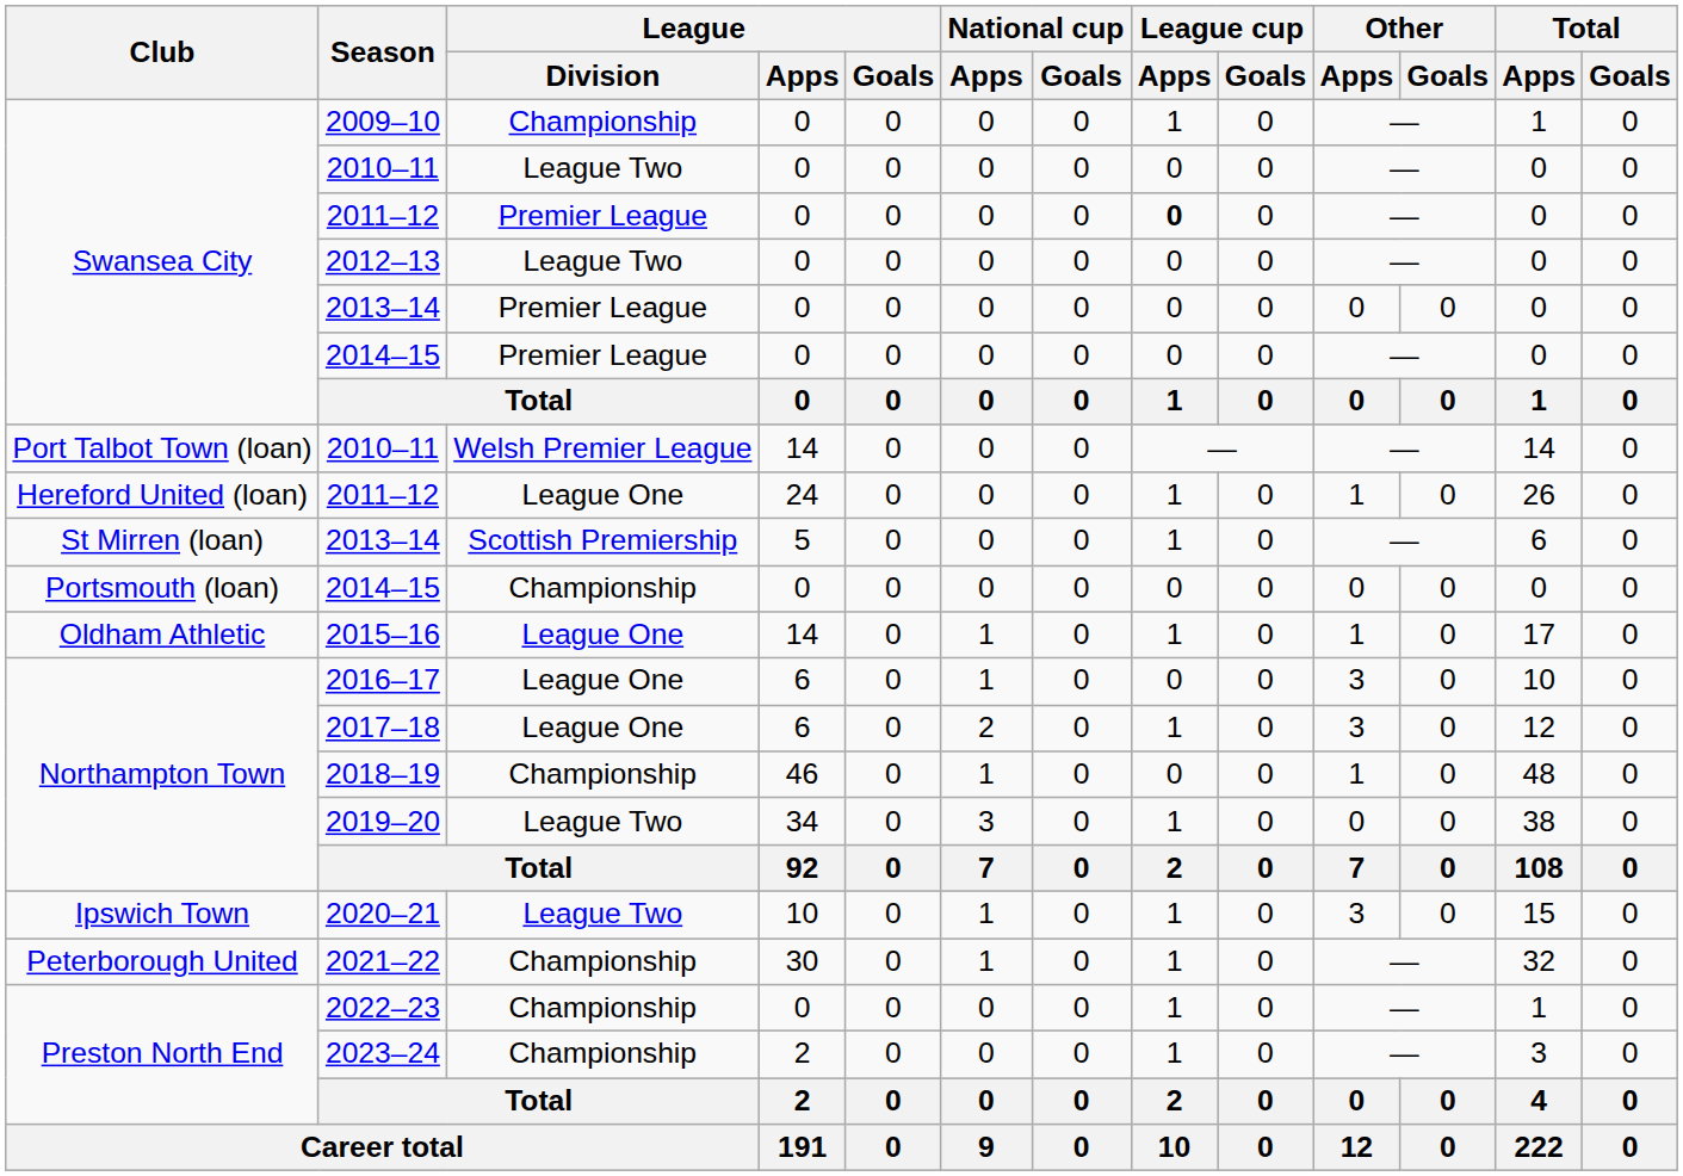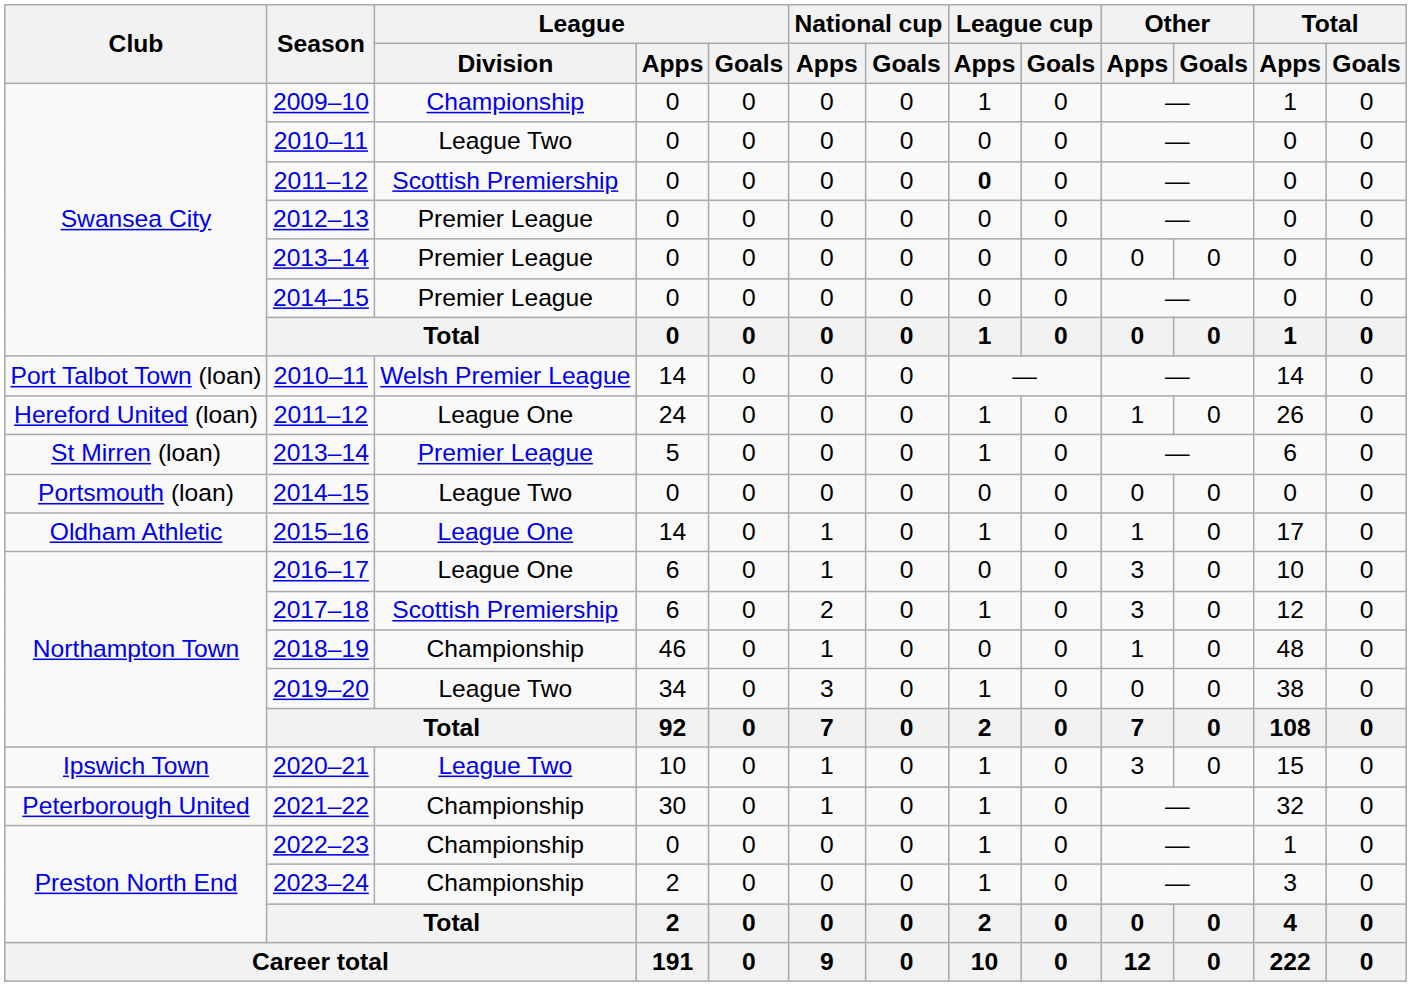 <table class="wikitable" style="text-align:center">
 <tr>
 <th rowspan=2>Club</th>
 <th rowspan=2>Season</th>
 <th colspan=3>League</th>
 <th colspan=2>National cup</th>
 <th colspan=2>League cup</th>
 <th colspan=2>Other</th>
 <th colspan=2>Total</th>
 </tr>
 <tr>
 <th>Division</th>
 <th>Apps</th>
 <th>Goals</th>
 <th>Apps</th>
 <th>Goals</th>
 <th>Apps</th>
 <th>Goals</th>
 <th>Apps</th>
 <th>Goals</th>
 <th>Apps</th>
 <th>Goals</th>
 </tr>
 <tr>
 <td rowspan="7"><a href='#'>Swansea City</a></td>
 <td><a href='#'>2009–10</a></td>
 <td><a href='#'>Championship</a></td>
 <td>0</td>
 <td>0</td>
 <td>0</td>
 <td>0</td>
 <td>1</td>
 <td>0</td>
 <td colspan="2">—</td>
 <td>1</td>
 <td>0</td>
 </tr>
 <tr>
 <td><a href='#'>2010–11</a></td>
 <td>League Two</td>
 <td>0</td>
 <td>0</td>
 <td>0</td>
 <td>0</td>
 <td>0</td>
 <td>0</td>
 <td colspan="2">—</td>
 <td>0</td>
 <td>0</td>
 </tr>
 <tr>
 <td><a href='#'>2011–12</a></td>
-<td><a href='#'>Premier League</a></td>
+<td><a href='#'>Scottish Premiership</a></td>
 <td>0</td>
 <td>0</td>
 <td>0</td>
 <td>0</td>
 <td><strong>0</strong></td>
 <td>0</td>
 <td colspan="2">—</td>
 <td>0</td>
 <td>0</td>
 </tr>
 <tr>
 <td><a href='#'>2012–13</a></td>
-<td>League Two</td>
+<td>Premier League</td>
 <td>0</td>
 <td>0</td>
 <td>0</td>
 <td>0</td>
 <td>0</td>
 <td>0</td>
 <td colspan="2">—</td>
 <td>0</td>
 <td>0</td>
 </tr>
 <tr>
 <td><a href='#'>2013–14</a></td>
 <td>Premier League</td>
 <td>0</td>
 <td>0</td>
 <td>0</td>
 <td>0</td>
 <td>0</td>
 <td>0</td>
 <td>0</td>
 <td>0</td>
 <td>0</td>
 <td>0</td>
 </tr>
 <tr>
 <td><a href='#'>2014–15</a></td>
 <td>Premier League</td>
 <td>0</td>
 <td>0</td>
 <td>0</td>
 <td>0</td>
 <td>0</td>
 <td>0</td>
 <td colspan="2">—</td>
 <td>0</td>
 <td>0</td>
 </tr>
 <tr>
 <th colspan=2>Total</th>
 <th>0</th>
 <th>0</th>
 <th>0</th>
 <th>0</th>
 <th>1</th>
 <th>0</th>
 <th>0</th>
 <th>0</th>
 <th>1</th>
 <th>0</th>
 </tr>
 <tr>
 <td><a href='#'>Port Talbot Town</a> (loan)</td>
 <td><a href='#'>2010–11</a></td>
 <td><a href='#'>Welsh Premier League</a></td>
 <td>14</td>
 <td>0</td>
 <td>0</td>
 <td>0</td>
 <td colspan="2">—</td>
 <td colspan="2">—</td>
 <td>14</td>
 <td>0</td>
 </tr>
 <tr>
 <td><a href='#'>Hereford United</a> (loan)</td>
 <td><a href='#'>2011–12</a></td>
 <td>League One</td>
 <td>24</td>
 <td>0</td>
 <td>0</td>
 <td>0</td>
 <td>1</td>
 <td>0</td>
 <td>1</td>
 <td>0</td>
 <td>26</td>
 <td>0</td>
 </tr>
 <tr>
 <td><a href='#'>St Mirren</a> (loan)</td>
 <td><a href='#'>2013–14</a></td>
-<td><a href='#'>Scottish Premiership</a></td>
+<td><a href='#'>Premier League</a></td>
 <td>5</td>
 <td>0</td>
 <td>0</td>
 <td>0</td>
 <td>1</td>
 <td>0</td>
 <td colspan="2">—</td>
 <td>6</td>
 <td>0</td>
 </tr>
 <tr>
 <td><a href='#'>Portsmouth</a> (loan)</td>
 <td><a href='#'>2014–15</a></td>
-<td>Championship</td>
+<td>League Two</td>
 <td>0</td>
 <td>0</td>
 <td>0</td>
 <td>0</td>
 <td>0</td>
 <td>0</td>
 <td>0</td>
 <td>0</td>
 <td>0</td>
 <td>0</td>
 </tr>
 <tr>
 <td><a href='#'>Oldham Athletic</a></td>
 <td><a href='#'>2015–16</a></td>
 <td><a href='#'>League One</a></td>
 <td>14</td>
 <td>0</td>
 <td>1</td>
 <td>0</td>
 <td>1</td>
 <td>0</td>
 <td>1</td>
 <td>0</td>
 <td>17</td>
 <td>0</td>
 </tr>
 <tr>
 <td rowspan="5"><a href='#'>Northampton Town</a></td>
 <td><a href='#'>2016–17</a></td>
 <td>League One</td>
 <td>6</td>
 <td>0</td>
 <td>1</td>
 <td>0</td>
 <td>0</td>
 <td>0</td>
 <td>3</td>
 <td>0</td>
 <td>10</td>
 <td>0</td>
 </tr>
 <tr>
 <td><a href='#'>2017–18</a></td>
-<td>League One</td>
+<td><a href='#'>Scottish Premiership</a></td>
 <td>6</td>
 <td>0</td>
 <td>2</td>
 <td>0</td>
 <td>1</td>
 <td>0</td>
 <td>3</td>
 <td>0</td>
 <td>12</td>
 <td>0</td>
 </tr>
 <tr>
 <td><a href='#'>2018–19</a></td>
 <td>Championship</td>
 <td>46</td>
 <td>0</td>
 <td>1</td>
 <td>0</td>
 <td>0</td>
 <td>0</td>
 <td>1</td>
 <td>0</td>
 <td>48</td>
 <td>0</td>
 </tr>
 <tr>
 <td><a href='#'>2019–20</a></td>
 <td>League Two</td>
 <td>34</td>
 <td>0</td>
 <td>3</td>
 <td>0</td>
 <td>1</td>
 <td>0</td>
 <td>0</td>
 <td>0</td>
 <td>38</td>
 <td>0</td>
 </tr>
 <tr>
 <th colspan="2">Total</th>
 <th>92</th>
 <th>0</th>
 <th>7</th>
 <th>0</th>
 <th>2</th>
 <th>0</th>
 <th>7</th>
 <th>0</th>
 <th>108</th>
 <th>0</th>
 </tr>
 <tr>
 <td><a href='#'>Ipswich Town</a></td>
 <td><a href='#'>2020–21</a></td>
 <td><a href='#'>League Two</a></td>
 <td>10</td>
 <td>0</td>
 <td>1</td>
 <td>0</td>
 <td>1</td>
 <td>0</td>
 <td>3</td>
 <td>0</td>
 <td>15</td>
 <td>0</td>
 </tr>
 <tr>
 <td><a href='#'>Peterborough United</a></td>
 <td><a href='#'>2021–22</a></td>
 <td>Championship</td>
 <td>30</td>
 <td>0</td>
 <td>1</td>
 <td>0</td>
 <td>1</td>
 <td>0</td>
 <td colspan="2">—</td>
 <td>32</td>
 <td>0</td>
 </tr>
 <tr>
 <td rowspan=3><a href='#'>Preston North End</a></td>
 <td><a href='#'>2022–23</a></td>
 <td>Championship</td>
 <td>0</td>
 <td>0</td>
 <td>0</td>
 <td>0</td>
 <td>1</td>
 <td>0</td>
 <td colspan="2">—</td>
 <td>1</td>
 <td>0</td>
 </tr>
 <tr>
 <td><a href='#'>2023–24</a></td>
 <td>Championship</td>
 <td>2</td>
 <td>0</td>
 <td>0</td>
 <td>0</td>
 <td>1</td>
 <td>0</td>
 <td colspan="2">—</td>
 <td>3</td>
 <td>0</td>
 </tr>
 <tr>
 <th colspan="2">Total</th>
 <th>2</th>
 <th>0</th>
 <th>0</th>
 <th>0</th>
 <th>2</th>
 <th>0</th>
 <th>0</th>
 <th>0</th>
 <th>4</th>
 <th>0</th>
 </tr>
 <tr>
 <th colspan=3>Career total</th>
 <th>191</th>
 <th>0</th>
 <th>9</th>
 <th>0</th>
 <th>10</th>
 <th>0</th>
 <th>12</th>
 <th>0</th>
 <th>222</th>
 <th>0</th>
 </tr>
 </table>
